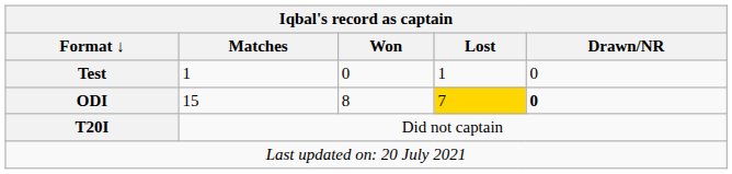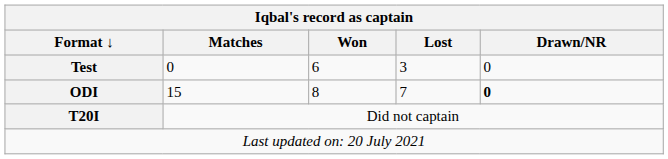 <table class="wikitable" style="float: right; margin-left: 1em; width: 40%; font-size: 90%">
 <tr>
 <th colspan="6">Iqbal's record as captain</th>
 </tr>
 <tr>
 <th>Format ↓</th>
 <th>Matches</th>
 <th>Won</th>
 <th>Lost</th>
 <th>Drawn/NR</th>
 </tr>
 <tr>
 <th scope="row">Test</th>
-<td>1</td>
 <td>0</td>
-<td>1</td>
+<td>6</td>
+<td>3</td>
 <td>0</td>
 </tr>
 <tr>
 <th scope="row">ODI</th>
 <td>15</td>
 <td>8</td>
-<td style="background: gold;">7</td>
+<td>7</td>
 <td><strong>0</strong></td>
 </tr>
 <tr>
 <th scope="row">T20I</th>
 <td colspan=4 align=center>Did not captain</td>
 </tr>
 <tr>
 <td colspan=5; align=center><em>Last updated on: 20 July 2021</em></td>
 </tr>
 </table>
